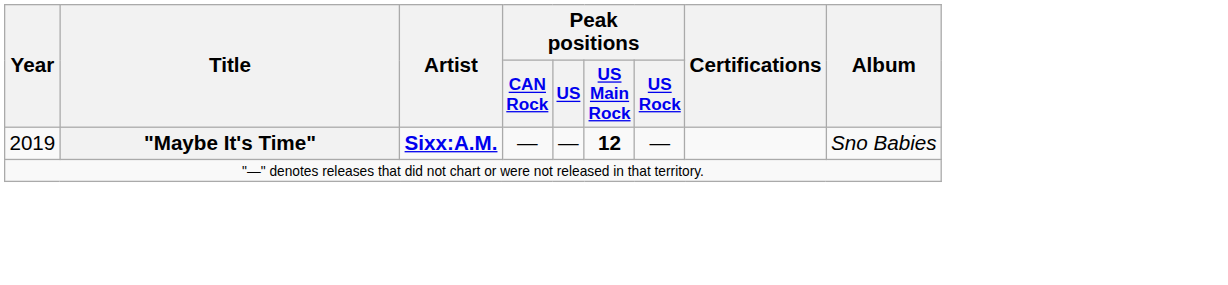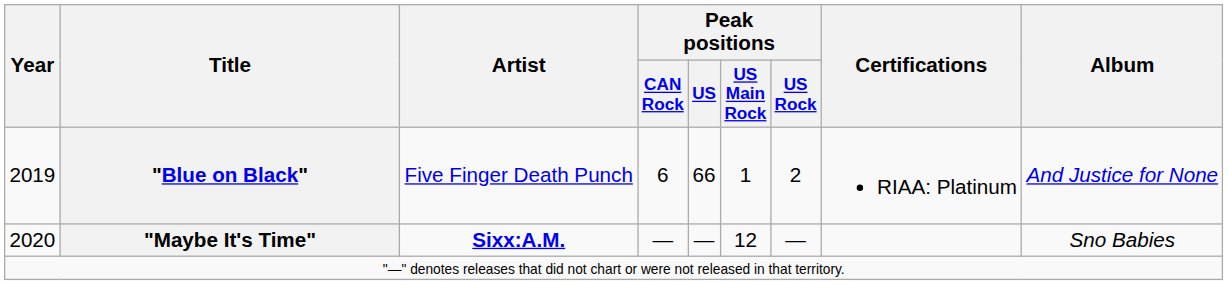 <table class="wikitable plainrowheaders" style="text-align:center;">
 <tr>
 <th scope="col" rowspan="2">Year</th>
 <th scope="col" rowspan="2" style="width:16em;">Title</th>
 <th scope="col" rowspan="2">Artist</th>
 <th scope="col" colspan="4">Peak<br>positions</th>
 <th scope="col" rowspan="2">Certifications</th>
 <th scope="col" rowspan="2">Album</th>
 </tr>
 <tr style="font-size:smaller;">
 <th scope="col"><a href='#'>CAN<br>Rock</a><br></th>
 <th scope="col"><a href='#'>US</a><br></th>
 <th scope="col"><a href='#'>US<br>Main<br>Rock</a><br></th>
 <th scope="col"><a href='#'>US<br>Rock</a><br></th>
 </tr>
 <tr>
 <td>2019</td>
+<th scope="row">"<a href='#'>Blue on Black</a>"<br></th>
+<td><a href='#'>Five Finger Death Punch</a></td>
+<td>6</td>
+<td>66</td>
+<td>1</td>
+<td>2</td>
+<td><br><ul><li>RIAA: Platinum</li></ul></td>
+<td><em><a href='#'>And Justice for None</a></em></td>
+</tr>
+<tr>
+<td>2020</td>
 <th scope="row">"Maybe It's Time"<br></th>
 <td><strong><a href='#'>Sixx:A.M.</a></strong></td>
 <td>—</td>
 <td>—</td>
-<td><strong>12</strong></td>
+<td>12</td>
 <td>—</td>
 <td></td>
 <td><em>Sno Babies</em></td>
 </tr>
 <tr>
 <td colspan="9" style="font-size:8pt">"—" denotes releases that did not chart or were not released in that territory.</td>
 </tr>
 </table>
